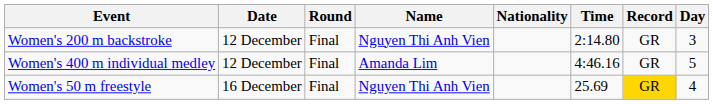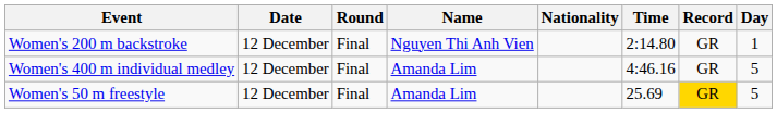 <table class="wikitable sortable">
 <tr>
 <th>Event</th>
 <th>Date</th>
 <th>Round</th>
 <th>Name</th>
 <th>Nationality</th>
 <th>Time</th>
 <th>Record</th>
 <th>Day</th>
 </tr>
 <tr>
 <td><a href='#'>Women's 200 m backstroke</a></td>
 <td>12 December</td>
 <td>Final</td>
 <td><a href='#'>Nguyen Thi Anh Vien</a></td>
 <td align=left></td>
 <td>2:14.80</td>
 <td align=center>GR</td>
-<td align=center>3</td>
+<td align=center>1</td>
 </tr>
 <tr>
 <td><a href='#'>Women's 400 m individual medley</a></td>
 <td>12 December</td>
 <td>Final</td>
 <td><a href='#'>Amanda Lim</a></td>
 <td align=left></td>
 <td>4:46.16</td>
 <td align=center>GR</td>
 <td align=center>5</td>
 </tr>
 <tr>
 <td><a href='#'>Women's 50 m freestyle</a></td>
-<td>16 December</td>
+<td>12 December</td>
 <td>Final</td>
-<td><a href='#'>Nguyen Thi Anh Vien</a></td>
+<td><a href='#'>Amanda Lim</a></td>
 <td align=left></td>
 <td>25.69</td>
 <td align=center style="background: gold;">GR</td>
-<td align=center>4</td>
+<td align=center>5</td>
 </tr>
 </table>
